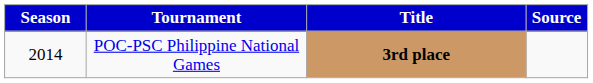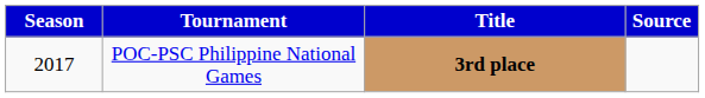 <table class="wikitable">
 <tr>
 <th width=70px style="background: #0000CD; color: White; text-align: center"><strong>Season</strong></th>
 <th width=200px style="background: #0000CD; color: White"><strong>Tournament</strong></th>
 <th width=200px style="background: #0000CD; color: White"><strong>Title</strong></th>
 <th width=50px style="background: #0000CD; color: White"><strong>Source</strong></th>
 </tr>
 <tr align=center>
-<td>2014</td>
+<td>2017</td>
 <td><a href='#'>POC-PSC Philippine National Games</a></td>
 <td style="background:#c96;"><strong>3rd place</strong></td>
 <td></td>
 </tr>
 </table>
